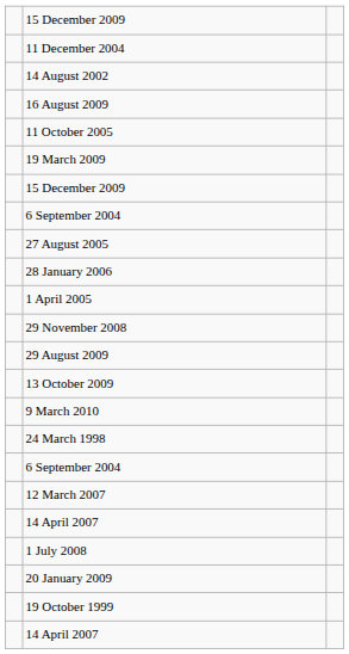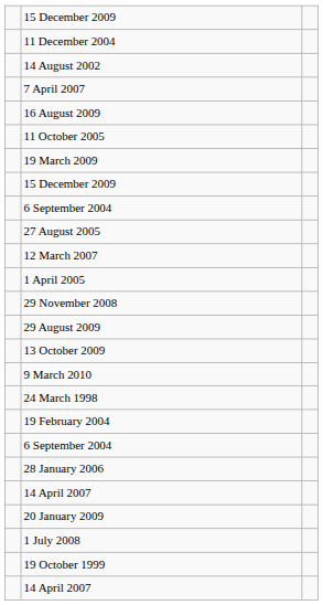 <table class="wikitable" style="font-size: 89%; float: left; width: 26em; margin-right: 1em; height: 700px">
 <tr>
 <td></td>
 <td>15 December 2009</td>
 <td><small></small></td>
 </tr>
 <tr>
 <td></td>
 <td>11 December 2004</td>
 <td><small></small></td>
 </tr>
 <tr>
 <td></td>
 <td>14 August 2002</td>
+<td><small></small></td>
+</tr>
+<tr>
+<td></td>
+<td>7 April 2007</td>
 <td><small></small></td>
 </tr>
 <tr>
 <td></td>
 <td>16 August 2009</td>
 <td><small></small></td>
 </tr>
 <tr>
 <td></td>
 <td>11 October 2005</td>
 <td><small></small></td>
 </tr>
 <tr>
 <td></td>
 <td>19 March 2009</td>
 <td><small></small></td>
 </tr>
 <tr>
 <td></td>
 <td>15 December 2009</td>
 <td><small></small></td>
 </tr>
 <tr>
 <td></td>
 <td>6 September 2004</td>
 <td><small></small></td>
 </tr>
 <tr>
 <td></td>
 <td>27 August 2005</td>
 <td><small></small></td>
 </tr>
 <tr>
 <td></td>
-<td>28 January 2006</td>
+<td>12 March 2007</td>
 <td><small></small></td>
 </tr>
 <tr>
 <td></td>
 <td>1 April 2005</td>
 <td><small></small></td>
 </tr>
 <tr>
 <td></td>
 <td>29 November 2008</td>
 <td><small></small></td>
 </tr>
 <tr>
 <td></td>
 <td>29 August 2009</td>
 <td><small></small></td>
 </tr>
 <tr>
 <td></td>
 <td>13 October 2009</td>
 <td><small></small></td>
 </tr>
 <tr>
 <td></td>
 <td>9 March 2010</td>
 <td><small></small></td>
 </tr>
 <tr>
 <td></td>
 <td>24 March 1998</td>
 <td><small></small></td>
 </tr>
 <tr>
 <td></td>
+<td>19 February 2004</td>
+<td><small></small></td>
+</tr>
+<tr>
+<td></td>
 <td>6 September 2004</td>
 <td><small></small></td>
 </tr>
 <tr>
 <td></td>
-<td>12 March 2007</td>
+<td>28 January 2006</td>
 <td><small></small></td>
 </tr>
 <tr>
 <td></td>
 <td>14 April 2007</td>
 <td><small></small></td>
 </tr>
 <tr>
 <td></td>
-<td>1 July 2008</td>
+<td>20 January 2009</td>
 <td><small></small></td>
 </tr>
 <tr>
 <td></td>
-<td>20 January 2009</td>
+<td>1 July 2008</td>
 <td><small></small></td>
 </tr>
 <tr>
 <td></td>
 <td>19 October 1999</td>
 <td><small></small></td>
 </tr>
 <tr>
 <td></td>
 <td>14 April 2007</td>
 <td><small></small></td>
 </tr>
 </table>
